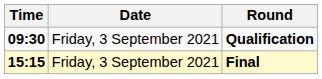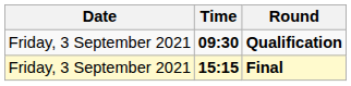 <table class="wikitable">
 <tr>
+<th>Date</th>
 <th>Time</th>
-<th>Date</th>
 <th>Round</th>
 </tr>
 <tr>
+<td>Friday, 3 September 2021</td>
 <td><strong>09:30</strong></td>
-<td>Friday, 3 September 2021</td>
 <td><strong>Qualification</strong></td>
 </tr>
 <tr style=background:lemonchiffon>
+<td>Friday, 3 September 2021</td>
 <td><strong>15:15</strong></td>
-<td>Friday, 3 September 2021</td>
 <td><strong>Final</strong></td>
 </tr>
 </table>
